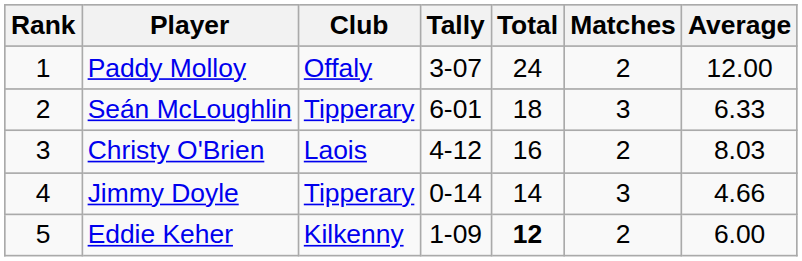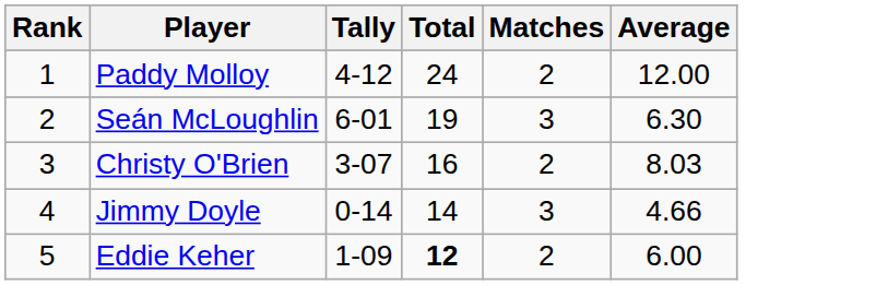 <table class="wikitable">
 <tr>
 <th>Rank</th>
 <th>Player</th>
-<th>Club</th>
 <th>Tally</th>
 <th>Total</th>
 <th>Matches</th>
 <th>Average</th>
 </tr>
 <tr>
 <td rowspan=1 align=center>1</td>
 <td><a href='#'>Paddy Molloy</a></td>
-<td><a href='#'>Offaly</a></td>
-<td align=center>3-07</td>
+<td align=center>4-12</td>
 <td align=center>24</td>
 <td align=center>2</td>
 <td align=center>12.00</td>
 </tr>
 <tr>
 <td rowspan=1 align=center>2</td>
 <td><a href='#'>Seán McLoughlin</a></td>
-<td><a href='#'>Tipperary</a></td>
 <td align=center>6-01</td>
-<td align=center>18</td>
+<td align=center>19</td>
 <td align=center>3</td>
-<td align=center>6.33</td>
+<td align=center>6.30</td>
 </tr>
 <tr>
 <td rowspan=1 align=center>3</td>
 <td><a href='#'>Christy O'Brien</a></td>
-<td><a href='#'>Laois</a></td>
-<td align=center>4-12</td>
+<td align=center>3-07</td>
 <td align=center>16</td>
 <td align=center>2</td>
 <td align=center>8.03</td>
 </tr>
 <tr>
 <td rowspan=1 align=center>4</td>
 <td><a href='#'>Jimmy Doyle</a></td>
-<td><a href='#'>Tipperary</a></td>
 <td align=center>0-14</td>
 <td align=center>14</td>
 <td align=center>3</td>
 <td align=center>4.66</td>
 </tr>
 <tr>
 <td rowspan=1 align=center>5</td>
 <td><a href='#'>Eddie Keher</a></td>
-<td><a href='#'>Kilkenny</a></td>
 <td align=center>1-09</td>
 <td align=center><strong>12</strong></td>
 <td align=center>2</td>
 <td align=center>6.00</td>
 </tr>
 </table>
